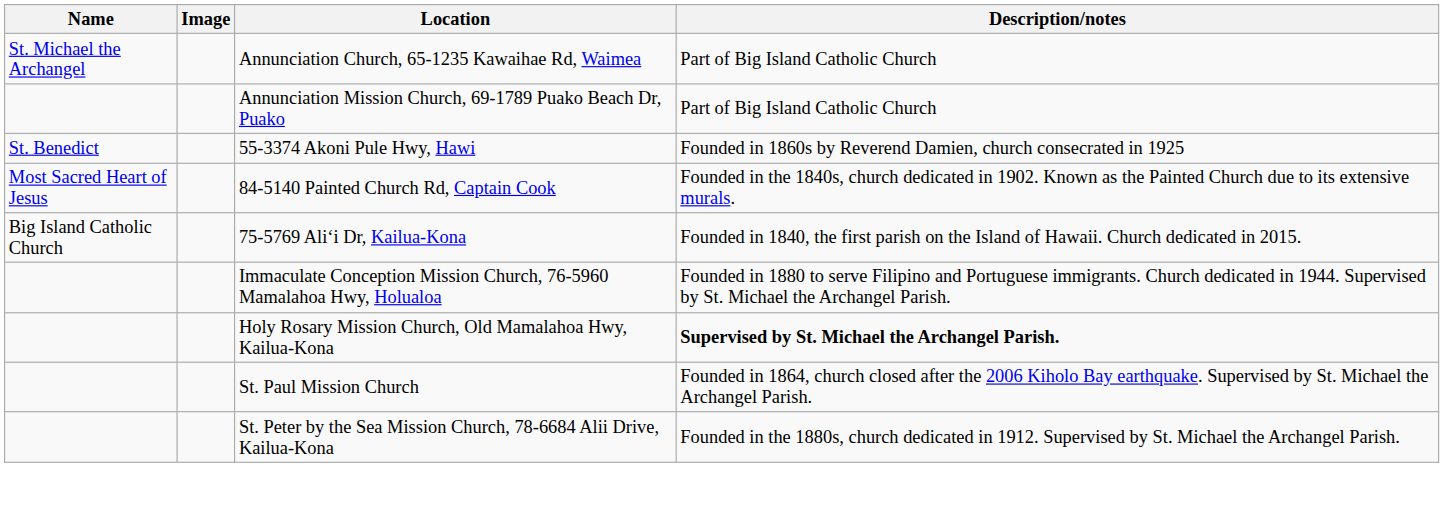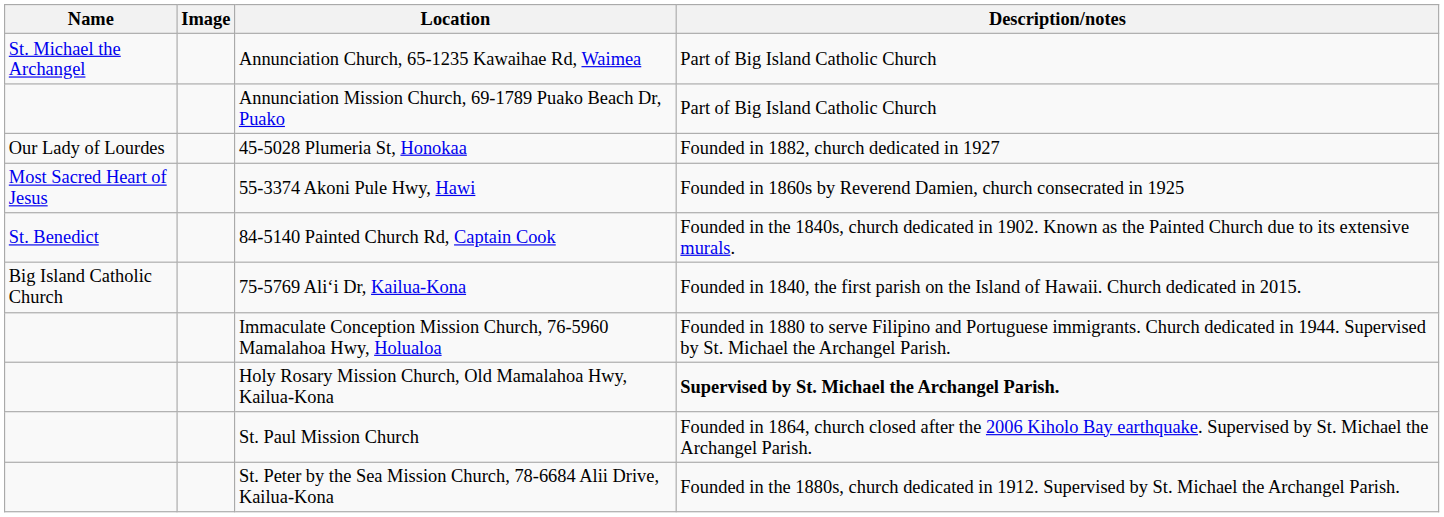 <table class="wikitable sortable">
 <tr>
 <th><strong>Name</strong></th>
 <th><strong>Image</strong></th>
 <th><strong>Location</strong></th>
 <th><strong>Description/notes</strong></th>
 </tr>
 <tr>
 <td><a href='#'>St. Michael the Archangel</a></td>
 <td></td>
 <td>Annunciation Church, 65-1235 Kawaihae Rd, <a href='#'>Waimea</a></td>
 <td>Part of Big Island Catholic Church</td>
 </tr>
 <tr>
 <td></td>
 <td></td>
 <td>Annunciation Mission Church, 69-1789 Puako Beach Dr, <a href='#'>Puako</a></td>
 <td>Part of Big Island Catholic Church</td>
 </tr>
 <tr>
-<td><a href='#'>St. Benedict</a></td>
+<td>Our Lady of Lourdes</td>
+<td></td>
+<td>45-5028 Plumeria St, <a href='#'>Honokaa</a></td>
+<td>Founded in 1882, church dedicated in 1927</td>
+</tr>
+<tr>
+<td><a href='#'>Most Sacred Heart of Jesus</a></td>
 <td></td>
 <td>55-3374 Akoni Pule Hwy, <a href='#'>Hawi</a></td>
 <td>Founded in 1860s by Reverend Damien, church consecrated in 1925</td>
 </tr>
 <tr>
-<td><a href='#'>Most Sacred Heart of Jesus</a></td>
+<td><a href='#'>St. Benedict</a></td>
 <td></td>
 <td>84-5140 Painted Church Rd, <a href='#'>Captain Cook</a></td>
 <td>Founded in the 1840s, church dedicated in 1902. Known as the Painted Church due to its extensive <a href='#'>murals</a>.</td>
 </tr>
 <tr>
 <td>Big Island Catholic Church</td>
 <td></td>
 <td>75-5769 Ali‘i Dr, <a href='#'>Kailua-Kona</a></td>
 <td>Founded in 1840, the first parish on the Island of Hawaii. Church dedicated in 2015.</td>
 </tr>
 <tr>
 <td></td>
 <td></td>
 <td>Immaculate Conception Mission Church, 76-5960 Mamalahoa Hwy, <a href='#'>Holualoa</a></td>
 <td>Founded in 1880 to serve Filipino and Portuguese immigrants. Church dedicated in 1944. Supervised by St. Michael the Archangel Parish.</td>
 </tr>
 <tr>
 <td></td>
 <td></td>
 <td>Holy Rosary Mission Church, Old Mamalahoa Hwy, Kailua-Kona</td>
 <td><strong>Supervised by St. Michael the Archangel Parish.</strong></td>
 </tr>
 <tr>
 <td></td>
 <td></td>
 <td>St. Paul Mission Church</td>
 <td>Founded in 1864, church closed after the <a href='#'>2006 Kiholo Bay earthquake</a>. Supervised by St. Michael the Archangel Parish.</td>
 </tr>
 <tr>
 <td></td>
 <td></td>
 <td>St. Peter by the Sea Mission Church, 78-6684 Alii Drive, Kailua-Kona</td>
 <td>Founded in the 1880s, church dedicated in 1912. Supervised by St. Michael the Archangel Parish.</td>
 </tr>
 </table>
